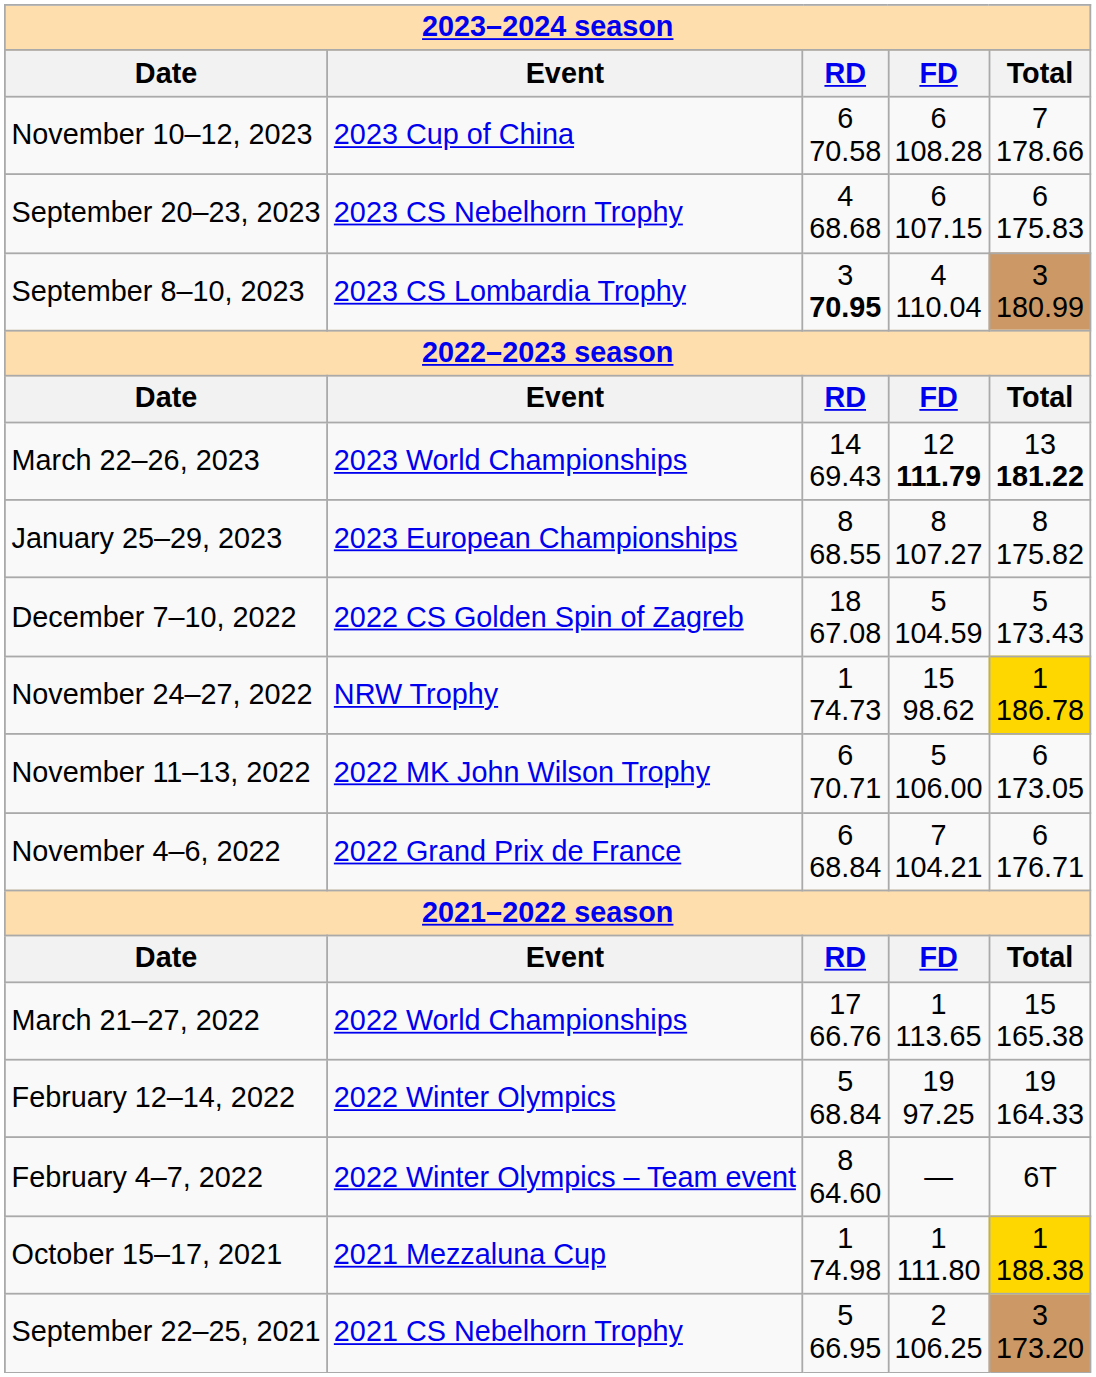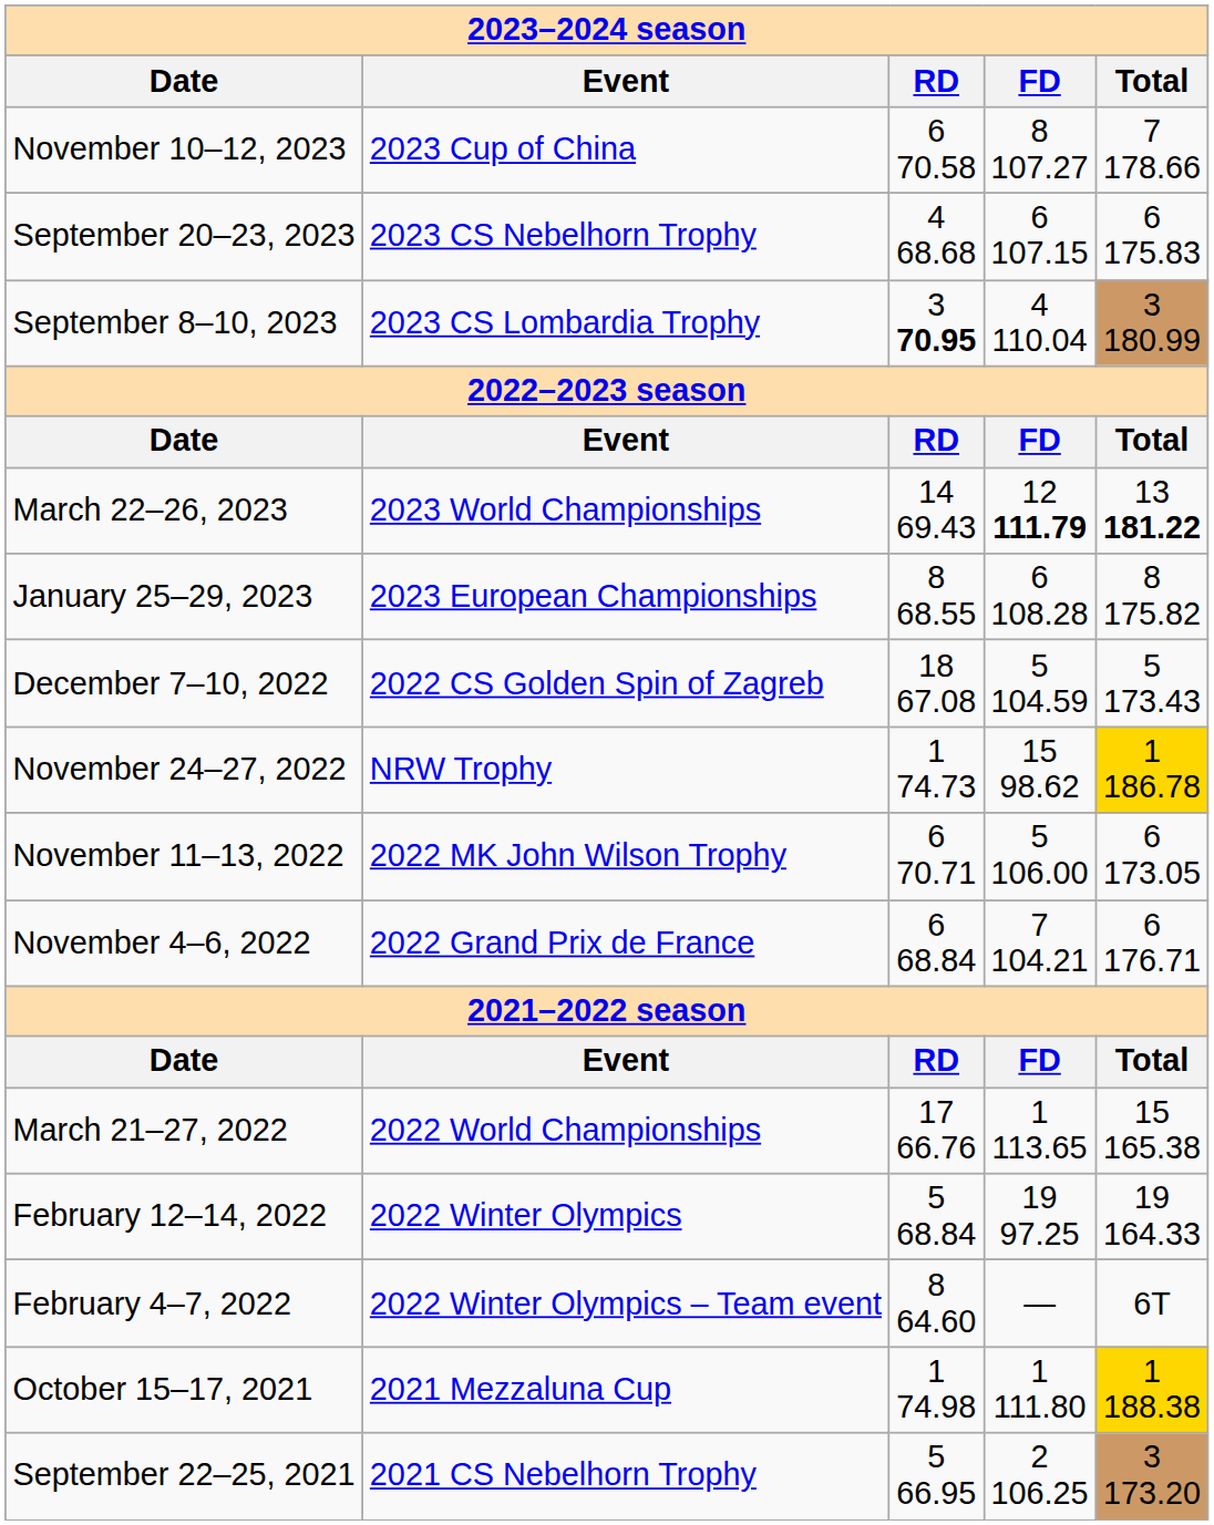 <table class="wikitable">
 <tr>
 <td style="background-color: #ffdead; " colspan=5 align=center><a href='#'><strong>2023–2024 season</strong></a></td>
 </tr>
 <tr>
 <th>Date</th>
 <th>Event</th>
 <th><a href='#'>RD</a></th>
 <th><a href='#'>FD</a></th>
 <th>Total</th>
 </tr>
 <tr>
 <td>November 10–12, 2023</td>
 <td><a href='#'>2023 Cup of China</a></td>
 <td align=center>6 <br> 70.58</td>
-<td align=center>6 <br> 108.28</td>
+<td align=center>8 <br> 107.27</td>
 <td align=center>7 <br> 178.66</td>
 </tr>
 <tr>
 <td>September 20–23, 2023</td>
 <td><a href='#'>2023 CS Nebelhorn Trophy</a></td>
 <td align=center>4 <br> 68.68</td>
 <td align=center>6 <br> 107.15</td>
 <td align=center>6 <br> 175.83</td>
 </tr>
 <tr>
 <td>September 8–10, 2023</td>
 <td><a href='#'>2023 CS Lombardia Trophy</a></td>
 <td align=center>3 <br> <strong>70.95</strong></td>
 <td align=center>4 <br> 110.04</td>
 <td align=center bgcolor=cc9966>3 <br> 180.99</td>
 </tr>
 <tr>
 <td style="background-color: #ffdead; " colspan=6 align=center><a href='#'><strong>2022–2023 season</strong></a></td>
 </tr>
 <tr>
 <th>Date</th>
 <th>Event</th>
 <th><a href='#'>RD</a></th>
 <th><a href='#'>FD</a></th>
 <th>Total</th>
 </tr>
 <tr>
 <td>March 22–26, 2023</td>
 <td><a href='#'>2023 World Championships</a></td>
 <td align=center>14 <br> 69.43</td>
 <td align=center>12 <br> <strong>111.79</strong></td>
 <td align=center>13 <br> <strong>181.22</strong></td>
 </tr>
 <tr>
 <td>January 25–29, 2023</td>
 <td><a href='#'>2023 European Championships</a></td>
 <td align=center>8 <br> 68.55</td>
-<td align=center>8 <br> 107.27</td>
+<td align=center>6 <br> 108.28</td>
 <td align=center>8 <br> 175.82</td>
 </tr>
 <tr>
 <td>December 7–10, 2022</td>
 <td><a href='#'>2022 CS Golden Spin of Zagreb</a></td>
 <td align=center>18 <br> 67.08</td>
 <td align=center>5 <br> 104.59</td>
 <td align=center>5 <br> 173.43</td>
 </tr>
 <tr>
 <td>November 24–27, 2022</td>
 <td><a href='#'>NRW Trophy</a></td>
 <td align=center>1 <br> 74.73</td>
 <td align=center>15 <br> 98.62</td>
 <td align=center bgcolor=gold>1 <br> 186.78</td>
 </tr>
 <tr>
 <td>November 11–13, 2022</td>
 <td><a href='#'>2022 MK John Wilson Trophy</a></td>
 <td align=center>6 <br> 70.71</td>
 <td align=center>5 <br> 106.00</td>
 <td align=center>6 <br> 173.05</td>
 </tr>
 <tr>
 <td>November 4–6, 2022</td>
 <td><a href='#'>2022 Grand Prix de France</a></td>
 <td align=center>6 <br> 68.84</td>
 <td align=center>7 <br> 104.21</td>
 <td align=center>6 <br> 176.71</td>
 </tr>
 <tr>
 <td style="background-color: #ffdead; " colspan=6 align=center><a href='#'><strong>2021–2022 season</strong></a></td>
 </tr>
 <tr>
 <th>Date</th>
 <th>Event</th>
 <th><a href='#'>RD</a></th>
 <th><a href='#'>FD</a></th>
 <th>Total</th>
 </tr>
 <tr>
 <td>March 21–27, 2022</td>
 <td><a href='#'>2022 World Championships</a></td>
 <td align=center>17 <br> 66.76</td>
 <td align=center>1 <br> 113.65</td>
 <td align=center>15 <br> 165.38</td>
 </tr>
 <tr>
 <td>February 12–14, 2022</td>
 <td><a href='#'>2022 Winter Olympics</a></td>
 <td align=center>5 <br> 68.84</td>
 <td align=center>19 <br> 97.25</td>
 <td align=center>19 <br> 164.33</td>
 </tr>
 <tr>
 <td>February 4–7, 2022</td>
 <td><a href='#'>2022 Winter Olympics – Team event</a></td>
 <td align=center>8 <br> 64.60</td>
 <td align=center>—</td>
 <td align=center>6T</td>
 </tr>
 <tr>
 <td>October 15–17, 2021</td>
 <td><a href='#'>2021 Mezzaluna Cup</a></td>
 <td align=center>1 <br> 74.98</td>
 <td align=center>1 <br> 111.80</td>
 <td align=center bgcolor=gold>1 <br> 188.38</td>
 </tr>
 <tr>
 <td>September 22–25, 2021</td>
 <td><a href='#'>2021 CS Nebelhorn Trophy</a></td>
 <td align=center>5 <br> 66.95</td>
 <td align=center>2 <br> 106.25</td>
 <td align=center bgcolor=cc9966>3 <br> 173.20</td>
 </tr>
 </table>
